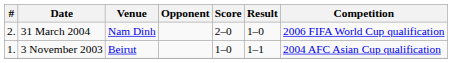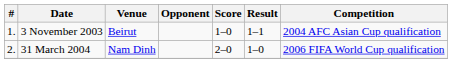 <table class="wikitable">
 <tr>
 <th>#</th>
 <th>Date</th>
 <th>Venue</th>
 <th>Opponent</th>
 <th>Score</th>
 <th>Result</th>
 <th>Competition</th>
 </tr>
 <tr>
+<td>1.</td>
+<td>3 November 2003</td>
+<td><a href='#'>Beirut</a></td>
+<td></td>
+<td>1–0</td>
+<td>1–1</td>
+<td><a href='#'>2004 AFC Asian Cup qualification</a></td>
+</tr>
+<tr>
 <td>2.</td>
 <td>31 March 2004</td>
 <td><a href='#'>Nam Dinh</a></td>
 <td></td>
 <td>2–0</td>
 <td>1–0</td>
 <td><a href='#'>2006 FIFA World Cup qualification</a></td>
 </tr>
 <tr>
-<td>1.</td>
-<td>3 November 2003</td>
-<td><a href='#'>Beirut</a></td>
-<td></td>
-<td>1–0</td>
-<td>1–1</td>
-<td><a href='#'>2004 AFC Asian Cup qualification</a></td>
-</tr>
-<tr>
 </tr>
 </table>
